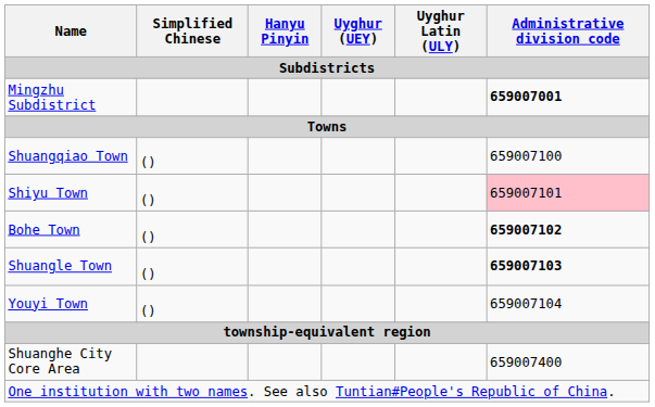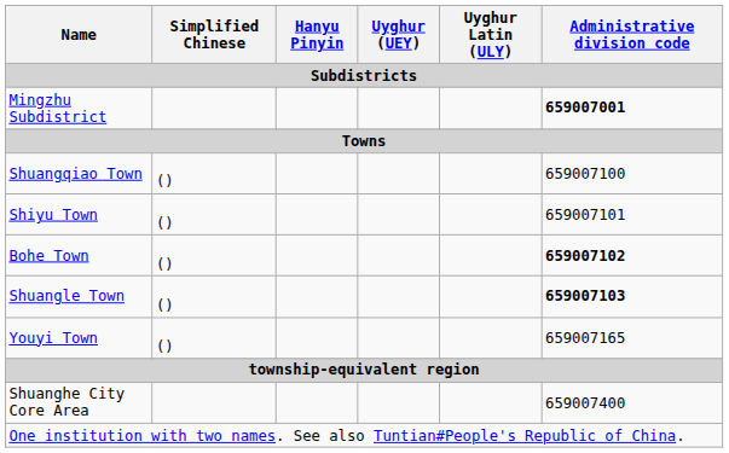 <table class="wikitable" align="center" style="width:50%; border="1">
 <tr>
 <th>Name</th>
 <th>Simplified Chinese</th>
 <th><a href='#'>Hanyu Pinyin</a></th>
 <th><a href='#'>Uyghur</a> (<a href='#'>UEY</a>)</th>
 <th>Uyghur Latin (<a href='#'>ULY</a>)</th>
 <th><a href='#'>Administrative division code</a></th>
 </tr>
 <tr --------->
 <td colspan="7"  style="text-align:center; background:#d3d3d3;"><strong>Subdistricts</strong></td>
 </tr>
 <tr --------->
 <td><a href='#'>Mingzhu Subdistrict</a></td>
 <td></td>
 <td></td>
 <td></td>
 <td></td>
 <td><strong>659007001</strong></td>
 </tr>
 <tr --------->
 <td colspan="7"  style="text-align:center; background:#d3d3d3;"><strong>Towns</strong></td>
 </tr>
 <tr --------->
 <td><a href='#'>Shuangqiao Town</a><br></td>
 <td><br>()</td>
 <td></td>
 <td></td>
 <td></td>
 <td>659007100</td>
 </tr>
 <tr>
 <td><a href='#'>Shiyu Town</a><br></td>
 <td><br>()</td>
 <td></td>
 <td></td>
 <td></td>
-<td style="background: pink;">659007101</td>
+<td>659007101</td>
 </tr>
 <tr>
 <td><a href='#'>Bohe Town</a><br></td>
 <td><br>()</td>
 <td></td>
 <td></td>
 <td></td>
 <td><strong>659007102</strong></td>
 </tr>
 <tr>
 <td><a href='#'>Shuangle Town</a><br></td>
 <td><br>()</td>
 <td></td>
 <td></td>
 <td></td>
 <td><strong>659007103</strong></td>
 </tr>
 <tr>
 <td><a href='#'>Youyi Town</a><br></td>
 <td><br>()</td>
 <td></td>
 <td></td>
 <td></td>
-<td>659007104</td>
+<td>659007165</td>
 </tr>
 <tr --------->
 <td colspan="7"  style="text-align:center; background:#d3d3d3;"><strong>township-equivalent region</strong></td>
 </tr>
 <tr --------->
 <td>Shuanghe City Core Area</td>
 <td></td>
 <td></td>
 <td></td>
 <td></td>
 <td>659007400</td>
 </tr>
 <tr --------->
 <td colspan="7"><div> <a href='#'>One institution with two names</a>. See also <a href='#'>Tuntian#People's Republic of China</a>.<br></div></td>
 </tr>
 </table>
